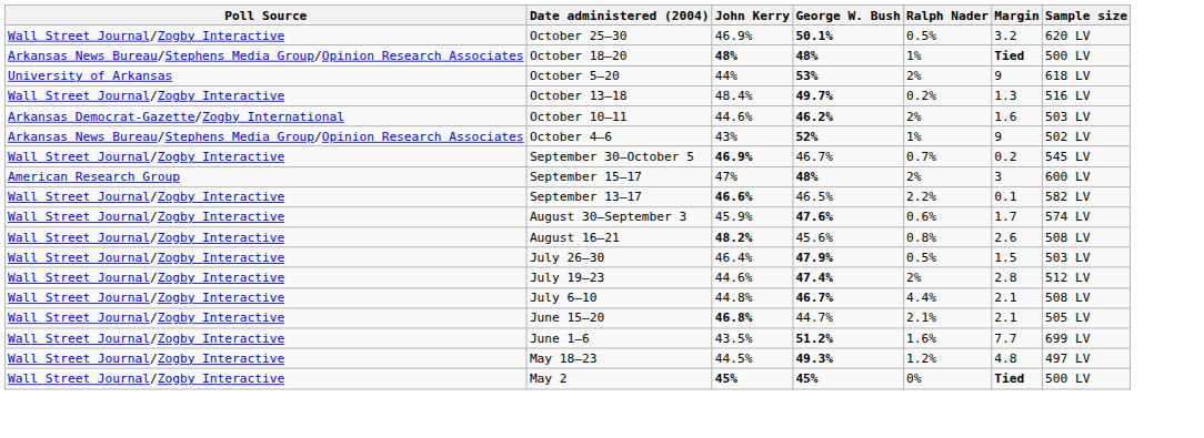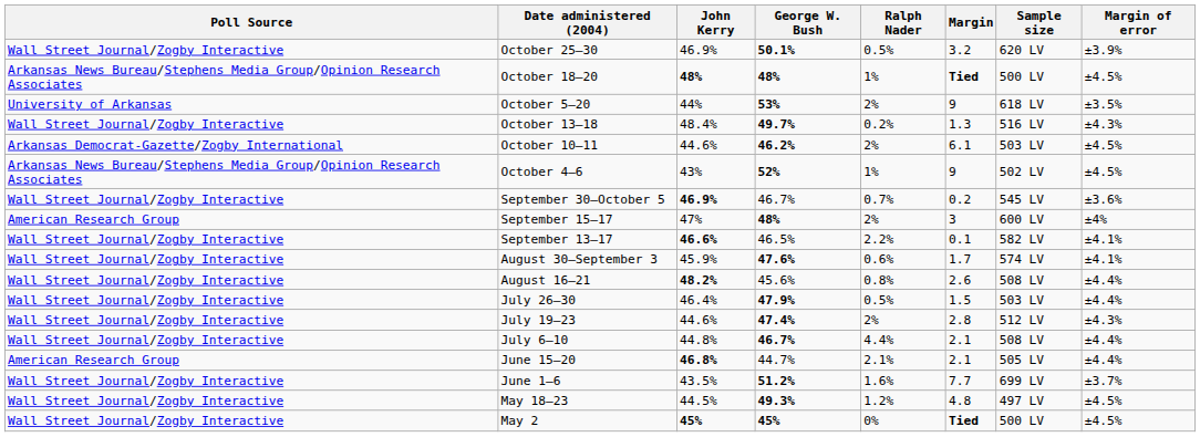 <table class="wikitable">
 <tr>
 <th>Poll Source</th>
 <th>Date administered (2004)</th>
 <th>John Kerry</th>
 <th>George W. Bush</th>
 <th>Ralph Nader</th>
 <th>Margin</th>
 <th>Sample size</th>
+<th>Margin of error</th>
 </tr>
 <tr>
 <td><a href='#'>Wall Street Journal</a>/<a href='#'>Zogby Interactive</a></td>
 <td>October 25–30</td>
 <td>46.9%</td>
 <td><strong>50.1%</strong></td>
 <td>0.5%</td>
 <td>3.2</td>
 <td>620 LV</td>
+<td>±3.9%</td>
 </tr>
 <tr>
 <td><a href='#'>Arkansas News Bureau</a>/<a href='#'>Stephens Media Group</a>/<a href='#'>Opinion Research Associates</a></td>
 <td>October 18–20</td>
 <td><strong>48%</strong></td>
 <td><strong>48%</strong></td>
 <td>1%</td>
 <td><strong>Tied</strong></td>
 <td>500 LV</td>
+<td>±4.5%</td>
 </tr>
 <tr>
 <td><a href='#'>University of Arkansas</a></td>
 <td>October 5–20</td>
 <td>44%</td>
 <td><strong>53%</strong></td>
 <td>2%</td>
 <td>9</td>
 <td>618 LV</td>
+<td>±3.5%</td>
 </tr>
 <tr>
 <td><a href='#'>Wall Street Journal</a>/<a href='#'>Zogby Interactive</a></td>
 <td>October 13–18</td>
 <td>48.4%</td>
 <td><strong>49.7%</strong></td>
 <td>0.2%</td>
 <td>1.3</td>
 <td>516 LV</td>
+<td>±4.3%</td>
 </tr>
 <tr>
 <td><a href='#'>Arkansas Democrat-Gazette</a>/<a href='#'>Zogby International</a></td>
 <td>October 10–11</td>
 <td>44.6%</td>
 <td><strong>46.2%</strong></td>
 <td>2%</td>
-<td>1.6</td>
+<td>6.1</td>
 <td>503 LV</td>
+<td>±4.5%</td>
 </tr>
 <tr>
 <td><a href='#'>Arkansas News Bureau</a>/<a href='#'>Stephens Media Group</a>/<a href='#'>Opinion Research Associates</a></td>
 <td>October 4–6</td>
 <td>43%</td>
 <td><strong>52%</strong></td>
 <td>1%</td>
 <td>9</td>
 <td>502 LV</td>
+<td>±4.5%</td>
 </tr>
 <tr>
 <td><a href='#'>Wall Street Journal</a>/<a href='#'>Zogby Interactive</a></td>
 <td>September 30–October 5</td>
 <td><strong>46.9%</strong></td>
 <td>46.7%</td>
 <td>0.7%</td>
 <td>0.2</td>
 <td>545 LV</td>
+<td>±3.6%</td>
 </tr>
 <tr>
 <td><a href='#'>American Research Group</a></td>
 <td>September 15–17</td>
 <td>47%</td>
 <td><strong>48%</strong></td>
 <td>2%</td>
 <td>3</td>
 <td>600 LV</td>
+<td>±4%</td>
 </tr>
 <tr>
 <td><a href='#'>Wall Street Journal</a>/<a href='#'>Zogby Interactive</a></td>
 <td>September 13–17</td>
 <td><strong>46.6%</strong></td>
 <td>46.5%</td>
 <td>2.2%</td>
 <td>0.1</td>
 <td>582 LV</td>
+<td>±4.1%</td>
 </tr>
 <tr>
 <td><a href='#'>Wall Street Journal</a>/<a href='#'>Zogby Interactive</a></td>
 <td>August 30–September 3</td>
 <td>45.9%</td>
 <td><strong>47.6%</strong></td>
 <td>0.6%</td>
 <td>1.7</td>
 <td>574 LV</td>
+<td>±4.1%</td>
 </tr>
 <tr>
 <td><a href='#'>Wall Street Journal</a>/<a href='#'>Zogby Interactive</a></td>
 <td>August 16–21</td>
 <td><strong>48.2%</strong></td>
 <td>45.6%</td>
 <td>0.8%</td>
 <td>2.6</td>
 <td>508 LV</td>
+<td>±4.4%</td>
 </tr>
 <tr>
 <td><a href='#'>Wall Street Journal</a>/<a href='#'>Zogby Interactive</a></td>
 <td>July 26–30</td>
 <td>46.4%</td>
 <td><strong>47.9%</strong></td>
 <td>0.5%</td>
 <td>1.5</td>
 <td>503 LV</td>
+<td>±4.4%</td>
 </tr>
 <tr>
 <td><a href='#'>Wall Street Journal</a>/<a href='#'>Zogby Interactive</a></td>
 <td>July 19–23</td>
 <td>44.6%</td>
 <td><strong>47.4%</strong></td>
 <td>2%</td>
 <td>2.8</td>
 <td>512 LV</td>
+<td>±4.3%</td>
 </tr>
 <tr>
 <td><a href='#'>Wall Street Journal</a>/<a href='#'>Zogby Interactive</a></td>
 <td>July 6–10</td>
 <td>44.8%</td>
 <td><strong>46.7%</strong></td>
 <td>4.4%</td>
 <td>2.1</td>
 <td>508 LV</td>
+<td>±4.4%</td>
 </tr>
 <tr>
-<td><a href='#'>Wall Street Journal</a>/<a href='#'>Zogby Interactive</a></td>
+<td><a href='#'>American Research Group</a></td>
 <td>June 15–20</td>
 <td><strong>46.8%</strong></td>
 <td>44.7%</td>
 <td>2.1%</td>
 <td>2.1</td>
 <td>505 LV</td>
+<td>±4.4%</td>
 </tr>
 <tr>
 <td><a href='#'>Wall Street Journal</a>/<a href='#'>Zogby Interactive</a></td>
 <td>June 1–6</td>
 <td>43.5%</td>
 <td><strong>51.2%</strong></td>
 <td>1.6%</td>
 <td>7.7</td>
 <td>699 LV</td>
+<td>±3.7%</td>
 </tr>
 <tr>
 <td><a href='#'>Wall Street Journal</a>/<a href='#'>Zogby Interactive</a></td>
 <td>May 18–23</td>
 <td>44.5%</td>
 <td><strong>49.3%</strong></td>
 <td>1.2%</td>
 <td>4.8</td>
 <td>497 LV</td>
+<td>±4.5%</td>
 </tr>
 <tr>
 <td><a href='#'>Wall Street Journal</a>/<a href='#'>Zogby Interactive</a></td>
 <td>May 2</td>
 <td><strong>45%</strong></td>
 <td><strong>45%</strong></td>
 <td>0%</td>
 <td><strong>Tied</strong></td>
 <td>500 LV</td>
+<td>±4.5%</td>
 </tr>
 </table>
